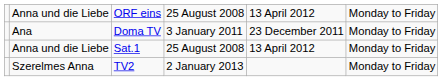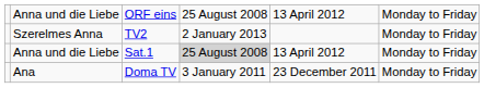 <table class="wikitable">
 <tr>
 <td></td>
 <td>Anna und die Liebe</td>
 <td><a href='#'>ORF eins</a></td>
-<td>25 August 2008</td>
-<td>13 April 2012</td>
-<td>Monday to Friday</td>
-</tr>
-<tr>
-<td></td>
-<td>Ana</td>
-<td><a href='#'>Doma TV</a></td>
-<td>3 January 2011</td>
-<td>23 December 2011</td>
-<td>Monday to Friday</td>
-</tr>
-<tr>
-<td></td>
-<td>Anna und die Liebe</td>
-<td><a href='#'>Sat.1</a></td>
 <td>25 August 2008</td>
 <td>13 April 2012</td>
 <td>Monday to Friday</td>
 </tr>
 <tr>
 <td></td>
 <td>Szerelmes Anna</td>
 <td><a href='#'>TV2</a></td>
 <td>2 January 2013</td>
 <td></td>
 <td>Monday to Friday</td>
 </tr>
+<tr>
+<td></td>
+<td>Anna und die Liebe</td>
+<td><a href='#'>Sat.1</a></td>
+<td style="background: lightgrey;">25 August 2008</td>
+<td>13 April 2012</td>
+<td>Monday to Friday</td>
+</tr>
+<tr>
+<td></td>
+<td>Ana</td>
+<td><a href='#'>Doma TV</a></td>
+<td>3 January 2011</td>
+<td>23 December 2011</td>
+<td>Monday to Friday</td>
+</tr>
 </table>
